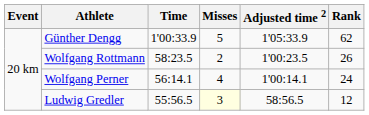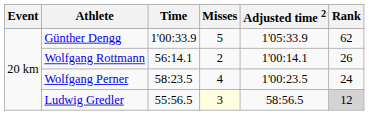 <table class="wikitable" style="font-size:90%">
 <tr>
 <th>Event</th>
 <th>Athlete</th>
 <th>Time</th>
 <th>Misses</th>
 <th>Adjusted time <sup>2</sup></th>
 <th>Rank</th>
 </tr>
 <tr>
 <td rowspan="4">20 km</td>
 <td><a href='#'>Günther Dengg</a></td>
 <td align="center">1'00:33.9</td>
 <td align="center">5</td>
 <td align="center">1'05:33.9</td>
 <td align="center">62</td>
 </tr>
 <tr>
 <td><a href='#'>Wolfgang Rottmann</a></td>
-<td align="center">58:23.5</td>
+<td align="center">56:14.1</td>
 <td align="center">2</td>
-<td align="center">1'00:23.5</td>
+<td align="center">1'00:14.1</td>
 <td align="center">26</td>
 </tr>
 <tr>
 <td><a href='#'>Wolfgang Perner</a></td>
-<td align="center">56:14.1</td>
+<td align="center">58:23.5</td>
 <td align="center">4</td>
-<td align="center">1'00:14.1</td>
+<td align="center">1'00:23.5</td>
 <td align="center">24</td>
 </tr>
 <tr>
 <td><a href='#'>Ludwig Gredler</a></td>
 <td align="center">55:56.5</td>
 <td align="center" style="background: lightyellow;">3</td>
 <td align="center">58:56.5</td>
-<td align="center">12</td>
+<td align="center" style="background: lightgrey;">12</td>
 </tr>
 </table>
